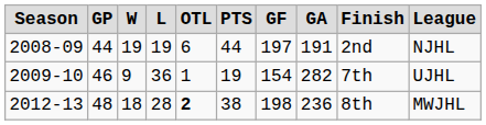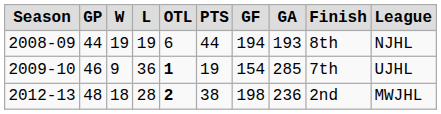 <table class="wikitable">
 <tr align="center" style="font-weight:bold; background-color:#dddddd;">
 <td>Season</td>
 <td>GP</td>
 <td>W</td>
 <td>L</td>
 <td>OTL</td>
 <td>PTS</td>
 <td>GF</td>
 <td>GA</td>
 <td>Finish</td>
 <td>League</td>
 </tr>
 <tr>
 <td>2008-09</td>
 <td>44</td>
 <td>19</td>
 <td>19</td>
 <td>6</td>
 <td>44</td>
-<td>197</td>
-<td>191</td>
-<td>2nd</td>
+<td>194</td>
+<td>193</td>
+<td>8th</td>
 <td>NJHL</td>
 </tr>
 <tr>
 <td>2009-10</td>
 <td>46</td>
 <td>9</td>
 <td>36</td>
-<td>1</td>
+<td><strong>1</strong></td>
 <td>19</td>
 <td>154</td>
-<td>282</td>
+<td>285</td>
 <td>7th</td>
 <td>UJHL</td>
 </tr>
 <tr>
 <td>2012-13</td>
 <td>48</td>
 <td>18</td>
 <td>28</td>
 <td><strong>2</strong></td>
 <td>38</td>
 <td>198</td>
 <td>236</td>
-<td>8th</td>
+<td>2nd</td>
 <td>MWJHL</td>
 </tr>
 </table>
